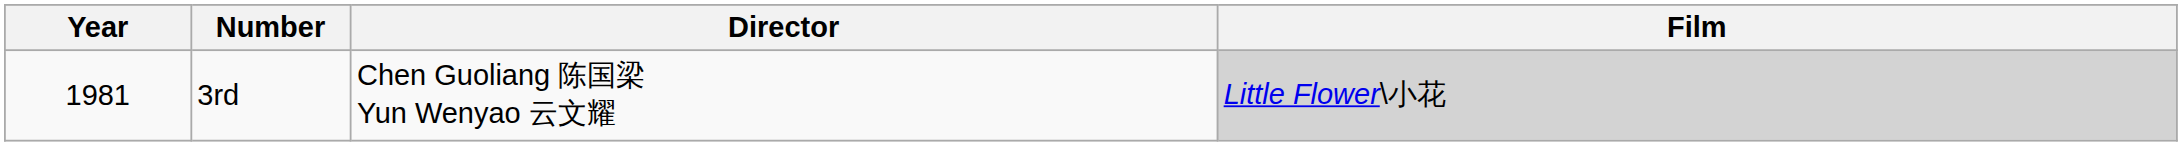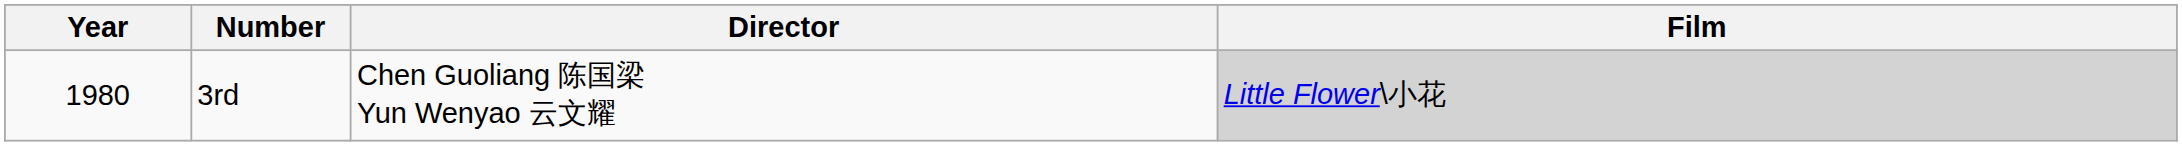 <table class="wikitable" width="95%" align="center">
 <tr>
 <th width="6%">Year</th>
 <th width="4%">Number</th>
 <th width="28%">Director</th>
 <th width="31%">Film</th>
 </tr>
 <tr>
-<td style="text-align:center;">1981</td>
+<td style="text-align:center;">1980</td>
 <td>3rd</td>
 <td>Chen Guoliang 陈国梁<br>Yun Wenyao 云文耀</td>
 <td style="background: lightgrey;"><em><a href='#'>Little Flower</a></em>\小花</td>
 </tr>
 </table>
